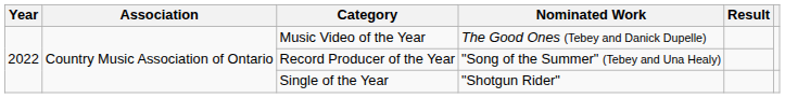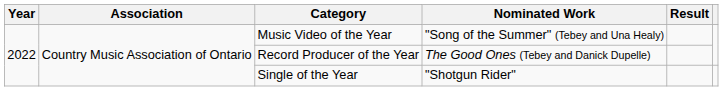 <table class="wikitable">
 <tr>
 <th>Year</th>
 <th>Association</th>
 <th>Category</th>
 <th>Nominated Work</th>
 <th>Result</th>
 <th></th>
 </tr>
 <tr>
 <td rowspan="3">2022</td>
 <td rowspan="3">Country Music Association of Ontario</td>
 <td>Music Video of the Year</td>
-<td><em>The Good Ones</em> <small>(Tebey and Danick Dupelle)</small></td>
+<td>"Song of the Summer" <small>(Tebey and Una Healy)</small></td>
 <td></td>
 <td rowspan="2"></td>
 </tr>
 <tr>
 <td>Record Producer of the Year</td>
-<td>"Song of the Summer" <small>(Tebey and Una Healy)</small></td>
+<td><em>The Good Ones</em> <small>(Tebey and Danick Dupelle)</small></td>
 <td></td>
 </tr>
 <tr>
 <td>Single of the Year</td>
 <td>"Shotgun Rider"</td>
 <td></td>
 <td></td>
 </tr>
 </table>
